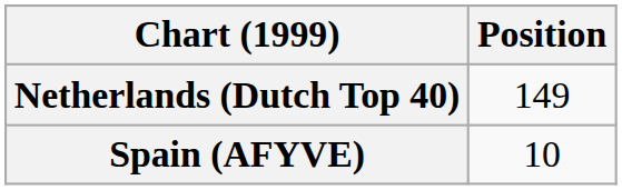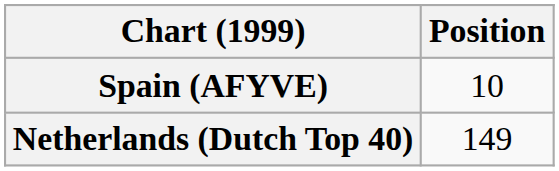 <table class="wikitable plainrowheaders" style="text-align:center">
 <tr>
 <th>Chart (1999)</th>
 <th>Position</th>
 </tr>
 <tr>
+<th scope="row">Spain (AFYVE)</th>
+<td>10</td>
+</tr>
+<tr>
 <th scope="row">Netherlands (Dutch Top 40)</th>
 <td>149</td>
 </tr>
-<tr>
-<th scope="row">Spain (AFYVE)</th>
-<td>10</td>
-</tr>
 </table>
